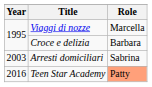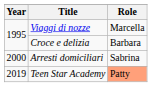 <table class="wikitable">
 <tr>
 </tr>
 <tr>
 <th>Year</th>
 <th>Title</th>
 <th>Role</th>
 </tr>
 <tr>
 <td rowspan="2">1995</td>
 <td><em><a href='#'>Viaggi di nozze</a></em></td>
 <td>Marcella</td>
 </tr>
 <tr>
 <td><em>Croce e delizia</em></td>
 <td>Barbara</td>
 </tr>
 <tr>
-<td>2003</td>
+<td>2000</td>
 <td><em>Arresti domiciliari</em></td>
 <td>Sabrina</td>
 </tr>
 <tr>
-<td>2016</td>
+<td>2019</td>
 <td><em>Teen Star Academy</em></td>
 <td style="background: lightsalmon;">Patty</td>
 </tr>
 </table>
